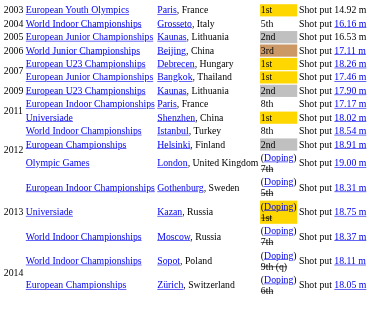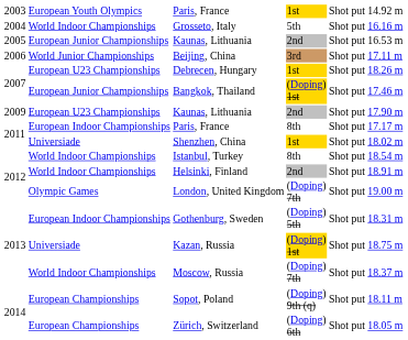 <table>
 <tr>
 <td>2003</td>
 <td><a href='#'>European Youth Olympics</a></td>
 <td><a href='#'>Paris</a>, France</td>
 <td bgcolor=gold>1st</td>
 <td>Shot put</td>
 <td>14.92 m</td>
 </tr>
 <tr>
 <td>2004</td>
 <td><a href='#'>World Indoor Championships</a></td>
 <td><a href='#'>Grosseto</a>, Italy</td>
 <td>5th</td>
 <td>Shot put</td>
 <td><a href='#'>16.16 m</a></td>
 </tr>
 <tr>
 <td>2005</td>
 <td><a href='#'>European Junior Championships</a></td>
 <td><a href='#'>Kaunas</a>, Lithuania</td>
 <td bgcolor="silver">2nd</td>
 <td>Shot put</td>
 <td>16.53 m</td>
 </tr>
 <tr>
 <td>2006</td>
 <td><a href='#'>World Junior Championships</a></td>
 <td><a href='#'>Beijing</a>, China</td>
 <td bgcolor="cc9966">3rd</td>
 <td>Shot put</td>
 <td><a href='#'>17.11 m</a></td>
 </tr>
 <tr>
 <td rowspan=2>2007</td>
 <td><a href='#'>European U23 Championships</a></td>
 <td><a href='#'>Debrecen</a>, Hungary</td>
 <td bgcolor="gold">1st</td>
 <td>Shot put</td>
 <td><a href='#'>18.26 m</a></td>
 </tr>
 <tr>
 <td><a href='#'>European Junior Championships</a></td>
 <td><a href='#'>Bangkok</a>, Thailand</td>
-<td bgcolor="gold">1st</td>
+<td bgcolor="gold"> (<a href='#'>Doping</a>)<br><s>1st</s></td>
 <td>Shot put</td>
 <td><a href='#'>17.46 m</a></td>
 </tr>
 <tr>
 <td>2009</td>
 <td><a href='#'>European U23 Championships</a></td>
 <td><a href='#'>Kaunas</a>, Lithuania</td>
 <td bgcolor="silver">2nd</td>
 <td>Shot put</td>
 <td><a href='#'>17.90 m</a></td>
 </tr>
 <tr>
 <td rowspan=2>2011</td>
 <td><a href='#'>European Indoor Championships</a></td>
 <td><a href='#'>Paris</a>, France</td>
 <td>8th</td>
 <td>Shot put</td>
 <td><a href='#'>17.17 m</a></td>
 </tr>
 <tr>
 <td><a href='#'>Universiade</a></td>
 <td><a href='#'>Shenzhen</a>, China</td>
 <td bgcolor="gold">1st</td>
 <td>Shot put</td>
 <td><a href='#'>18.02 m</a></td>
 </tr>
 <tr>
 <td rowspan=3>2012</td>
 <td><a href='#'>World Indoor Championships</a></td>
 <td><a href='#'>Istanbul</a>, Turkey</td>
 <td>8th</td>
 <td>Shot put</td>
 <td><a href='#'>18.54 m</a></td>
 </tr>
 <tr>
-<td><a href='#'>European Championships</a></td>
+<td><a href='#'>World Indoor Championships</a></td>
 <td><a href='#'>Helsinki</a>, Finland</td>
 <td bgcolor="silver">2nd</td>
 <td>Shot put</td>
 <td><a href='#'>18.91 m</a></td>
 </tr>
 <tr>
 <td><a href='#'>Olympic Games</a></td>
 <td><a href='#'>London</a>, United Kingdom</td>
 <td> (<a href='#'>Doping</a>)<br><s>7th</s></td>
 <td>Shot put</td>
 <td><a href='#'>19.00 m</a></td>
 </tr>
 <tr>
 <td rowspan=3>2013</td>
 <td><a href='#'>European Indoor Championships</a></td>
 <td><a href='#'>Gothenburg</a>, Sweden</td>
 <td> (<a href='#'>Doping</a>)<br><s>5th</s></td>
 <td>Shot put</td>
 <td><a href='#'>18.31 m</a></td>
 </tr>
 <tr>
 <td><a href='#'>Universiade</a></td>
 <td><a href='#'>Kazan</a>, Russia</td>
 <td bgcolor="gold"> (<a href='#'>Doping</a>)<br><s>1st</s></td>
 <td>Shot put</td>
 <td><a href='#'>18.75 m</a></td>
 </tr>
 <tr>
 <td><a href='#'>World Indoor Championships</a></td>
 <td><a href='#'>Moscow</a>, Russia</td>
 <td> (<a href='#'>Doping</a>)<br><s>7th</s></td>
 <td>Shot put</td>
 <td><a href='#'>18.37 m</a></td>
 </tr>
 <tr>
 <td rowspan=2>2014</td>
-<td><a href='#'>World Indoor Championships</a></td>
+<td><a href='#'>European Championships</a></td>
 <td><a href='#'>Sopot</a>, Poland</td>
 <td> (<a href='#'>Doping</a>)<br><s>9th (q)</s></td>
 <td>Shot put</td>
 <td><a href='#'>18.11 m</a></td>
 </tr>
 <tr>
 <td><a href='#'>European Championships</a></td>
 <td><a href='#'>Zürich</a>, Switzerland</td>
 <td> (<a href='#'>Doping</a>)<br><s>6th</s></td>
 <td>Shot put</td>
 <td><a href='#'>18.05 m</a></td>
 </tr>
 </table>
